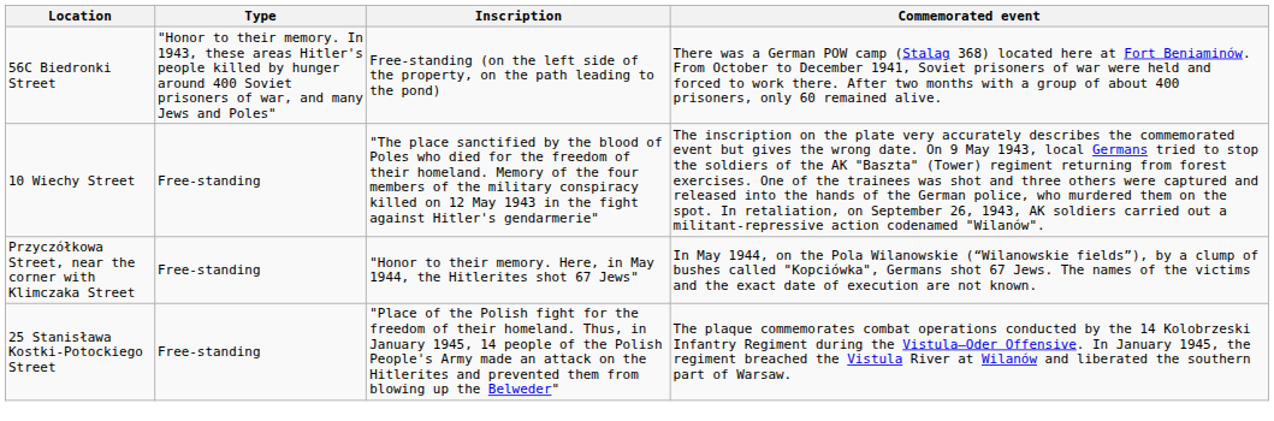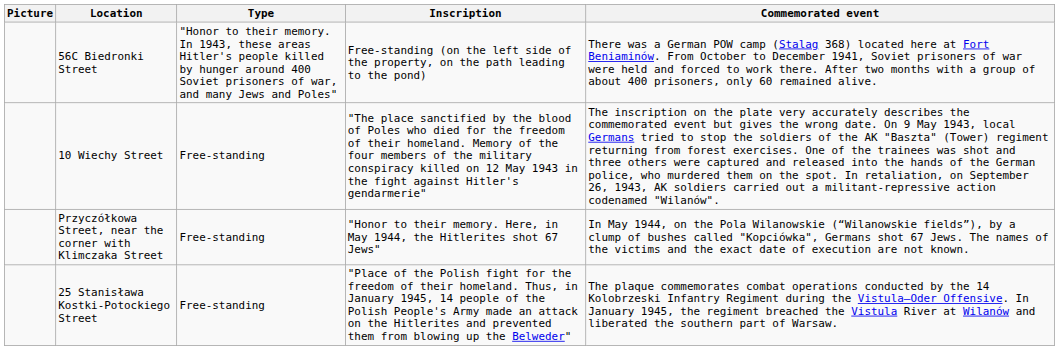 <table class="wikitable sortable">
 <tr>
+<th scope="col">Picture</th>
 <th scope="col">Location</th>
 <th scope="col">Type</th>
 <th scope="col">Inscription</th>
 <th scope="col">Commemorated event</th>
 </tr>
 <tr>
+<td></td>
 <td>56C Biedronki Street</td>
 <td>"Honor to their memory. In 1943, these areas Hitler's people killed by hunger around 400 Soviet prisoners of war, and many Jews and Poles"</td>
 <td>Free-standing (on the left side of the property, on the path leading to the pond)</td>
 <td>There was a German POW camp (<a href='#'>Stalag</a> 368) located here at <a href='#'>Fort Beniaminów</a>. From October to December 1941, Soviet prisoners of war were held and forced to work there. After two months with a group of about 400 prisoners, only 60 remained alive.</td>
 </tr>
 <tr>
+<td></td>
 <td>10 Wiechy Street</td>
 <td>Free-standing</td>
 <td>"The place sanctified by the blood of Poles who died for the freedom of their homeland. Memory of the four members of the military conspiracy killed on 12 May 1943 in the fight against Hitler's gendarmerie"</td>
 <td>The inscription on the plate very accurately describes the commemorated event but gives the wrong date. On 9 May 1943, local <a href='#'>Germans</a> tried to stop the soldiers of the AK "Baszta" (Tower) regiment returning from forest exercises. One of the trainees was shot and three others were captured and released into the hands of the German police, who murdered them on the spot. In retaliation, on September 26, 1943, AK soldiers carried out a militant-repressive action codenamed "Wilanów".</td>
 </tr>
 <tr>
+<td></td>
 <td>Przyczółkowa Street, near the corner with Klimczaka Street</td>
 <td>Free-standing</td>
 <td>"Honor to their memory. Here, in May 1944, the Hitlerites shot 67 Jews"</td>
 <td>In May 1944, on the Pola Wilanowskie (“Wilanowskie fields”), by a clump of bushes called "Kopciówka", Germans shot 67 Jews. The names of the victims and the exact date of execution are not known.</td>
 </tr>
 <tr>
+<td></td>
 <td>25 Stanisława Kostki-Potockiego Street</td>
 <td>Free-standing</td>
 <td>"Place of the Polish fight for the freedom of their homeland. Thus, in January 1945, 14 people of the Polish People's Army made an attack on the Hitlerites and prevented them from blowing up the <a href='#'>Belweder</a>"</td>
 <td>The plaque commemorates combat operations conducted by the 14 Kolobrzeski Infantry Regiment during the <a href='#'>Vistula–Oder Offensive</a>. In January 1945, the regiment breached the <a href='#'>Vistula</a> River at <a href='#'>Wilanów</a> and liberated the southern part of Warsaw.</td>
 </tr>
 </table>
